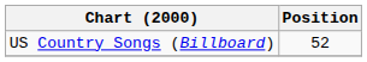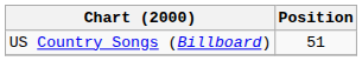 <table class="wikitable sortable">
 <tr>
 <th scope="col">Chart (2000)</th>
 <th scope="col">Position</th>
 </tr>
 <tr>
 <td>US <a href='#'>Country Songs</a> (<em><a href='#'>Billboard</a></em>)</td>
-<td align="center">52</td>
+<td align="center">51</td>
 </tr>
 <tr>
 </tr>
 </table>
